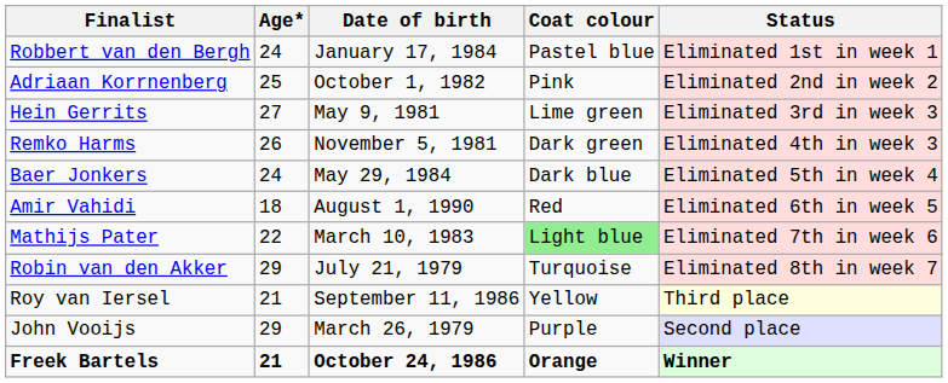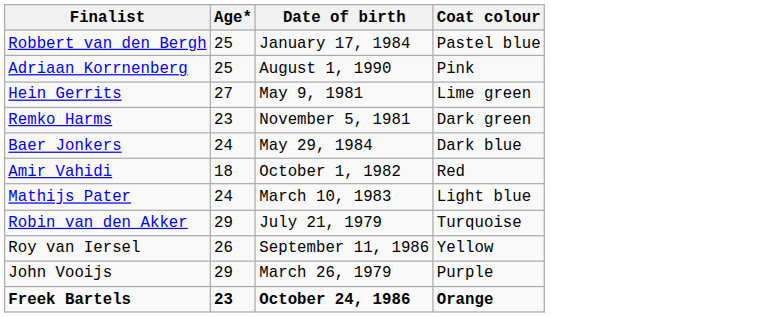 <table class="wikitable">
 <tr>
 <th>Finalist</th>
 <th>Age*</th>
 <th>Date of birth</th>
 <th>Coat colour</th>
-<th>Status</th>
 </tr>
 <tr>
 <td><a href='#'>Robbert van den Bergh</a></td>
-<td>24</td>
+<td>25</td>
 <td>January 17, 1984</td>
 <td>Pastel blue</td>
-<td style="background:#ffdddd;">Eliminated 1st in week 1</td>
 </tr>
 <tr>
 <td><a href='#'>Adriaan Korrnenberg</a></td>
 <td>25</td>
-<td>October 1, 1982</td>
+<td>August 1, 1990</td>
 <td>Pink</td>
-<td style="background:#ffdddd;">Eliminated 2nd in week 2</td>
 </tr>
 <tr>
 <td><a href='#'>Hein Gerrits</a></td>
 <td>27</td>
 <td>May 9, 1981</td>
 <td>Lime green</td>
-<td style="background:#ffdddd;">Eliminated 3rd in week 3</td>
 </tr>
 <tr>
 <td><a href='#'>Remko Harms</a></td>
-<td>26</td>
+<td>23</td>
 <td>November 5, 1981</td>
 <td>Dark green</td>
-<td style="background:#ffdddd;">Eliminated 4th in week 3</td>
 </tr>
 <tr>
 <td><a href='#'>Baer Jonkers</a></td>
 <td>24</td>
 <td>May 29, 1984</td>
 <td>Dark blue</td>
-<td style="background:#ffdddd;">Eliminated 5th in week 4</td>
 </tr>
 <tr>
 <td><a href='#'>Amir Vahidi</a></td>
 <td>18</td>
-<td>August 1, 1990</td>
+<td>October 1, 1982</td>
 <td>Red</td>
-<td style="background:#ffdddd;">Eliminated 6th in week 5</td>
 </tr>
 <tr>
 <td><a href='#'>Mathijs Pater</a></td>
-<td>22</td>
+<td>24</td>
 <td>March 10, 1983</td>
-<td style="background: lightgreen;">Light blue</td>
-<td style="background:#ffdddd;">Eliminated 7th in week 6</td>
+<td>Light blue</td>
 </tr>
 <tr>
 <td><a href='#'>Robin van den Akker</a></td>
 <td>29</td>
 <td>July 21, 1979</td>
 <td>Turquoise</td>
-<td style="background:#ffdddd;">Eliminated 8th in week 7</td>
 </tr>
 <tr>
 <td>Roy van Iersel</td>
-<td>21</td>
+<td>26</td>
 <td>September 11, 1986</td>
 <td>Yellow</td>
-<td style="background:#ffffdd;">Third place</td>
 </tr>
 <tr>
 <td>John Vooijs</td>
 <td>29</td>
 <td>March 26, 1979</td>
 <td>Purple</td>
-<td style="background:#dfdfff;">Second place</td>
 </tr>
 <tr>
 <td><strong>Freek Bartels</strong></td>
-<td><strong>21</strong></td>
+<td><strong>23</strong></td>
 <td><strong>October 24, 1986</strong></td>
 <td><strong>Orange</strong></td>
-<td style="background:#ddffdd;"><strong>Winner</strong></td>
 </tr>
 </table>
